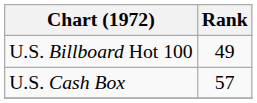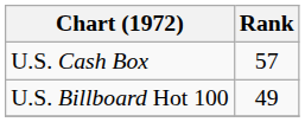 <table class="wikitable">
 <tr>
 <th>Chart (1972)</th>
 <th style="text-align:center;">Rank</th>
 </tr>
 <tr>
+<td>U.S. <em>Cash Box</em> </td>
+<td style="text-align:center;">57</td>
+</tr>
+<tr>
 <td>U.S. <em>Billboard</em> Hot 100</td>
 <td style="text-align:center;">49</td>
 </tr>
 <tr>
-<td>U.S. <em>Cash Box</em> </td>
-<td style="text-align:center;">57</td>
-</tr>
-<tr>
 </tr>
 </table>
